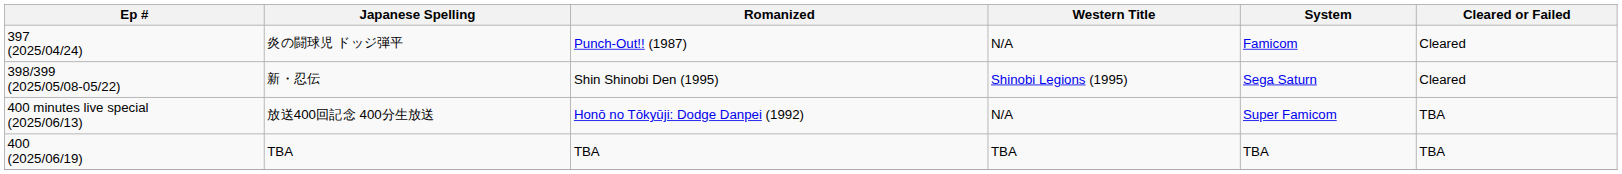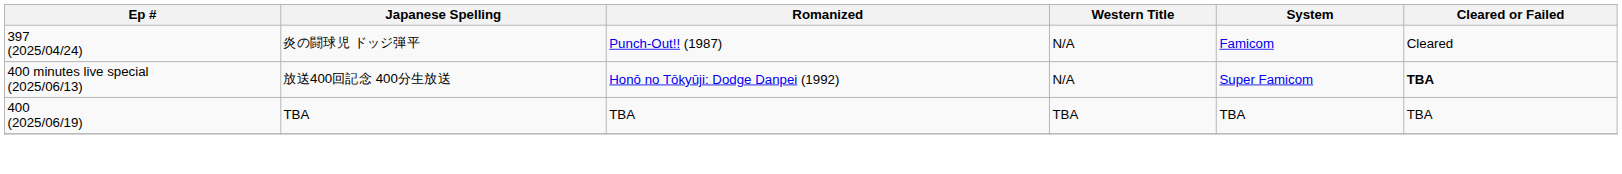 <table class="wikitable" style="width:98%;">
 <tr>
 <th>Ep #</th>
 <th>Japanese Spelling</th>
 <th>Romanized</th>
 <th>Western Title</th>
 <th>System</th>
 <th>Cleared or Failed</th>
 </tr>
 <tr>
 <td>397<br> (2025/04/24)</td>
 <td>炎の闘球児 ドッジ弾平</td>
 <td><a href='#'>Punch-Out!!</a> (1987)</td>
 <td>N/A</td>
 <td><a href='#'>Famicom</a></td>
 <td>Cleared</td>
 </tr>
 <tr>
-<td>398/399<br> (2025/05/08-05/22)</td>
-<td>新・忍伝</td>
-<td>Shin Shinobi Den (1995)</td>
-<td><a href='#'>Shinobi Legions</a> (1995)</td>
-<td><a href='#'>Sega Saturn</a></td>
-<td>Cleared</td>
-</tr>
-<tr>
 <td>400 minutes live special<br> (2025/06/13)</td>
 <td>放送400回記念 400分生放送</td>
 <td><a href='#'>Honō no Tōkyūji: Dodge Danpei</a> (1992)</td>
 <td>N/A</td>
 <td><a href='#'>Super Famicom</a></td>
-<td>TBA</td>
+<td><strong>TBA</strong></td>
 </tr>
 <tr>
 <td>400<br> (2025/06/19)</td>
 <td>TBA</td>
 <td>TBA</td>
 <td>TBA</td>
 <td>TBA</td>
 <td>TBA</td>
 </tr>
 <tr>
 </tr>
 </table>
